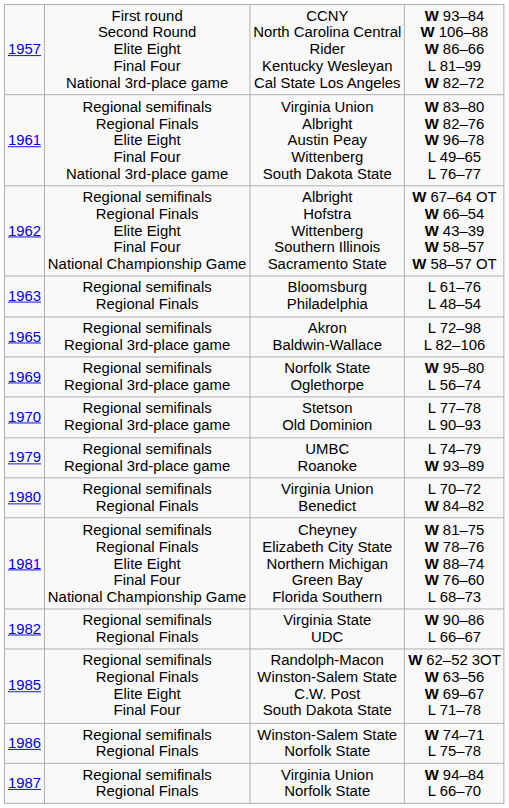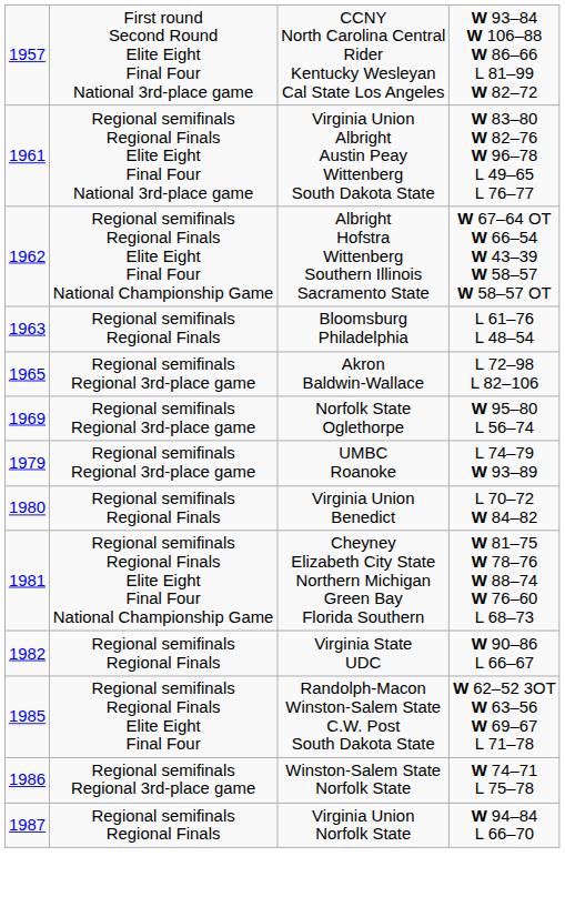 <table class="wikitable">
 <tr align="center">
 <td><a href='#'>1957</a></td>
 <td>First round<br>Second Round<br>Elite Eight<br>Final Four<br>National 3rd-place game</td>
 <td>CCNY<br>North Carolina Central<br>Rider<br>Kentucky Wesleyan<br>Cal State Los Angeles</td>
 <td><strong>W</strong> 93–84<br><strong>W</strong> 106–88<br><strong>W</strong> 86–66<br>L 81–99<br><strong>W</strong> 82–72</td>
 </tr>
 <tr align="center">
 <td><a href='#'>1961</a></td>
 <td>Regional semifinals<br>Regional Finals<br>Elite Eight<br>Final Four<br>National 3rd-place game</td>
 <td>Virginia Union<br>Albright<br>Austin Peay<br>Wittenberg<br>South Dakota State</td>
 <td><strong>W</strong> 83–80<br><strong>W</strong> 82–76<br><strong>W</strong> 96–78<br>L 49–65<br>L 76–77</td>
 </tr>
 <tr align="center">
 <td><a href='#'>1962</a></td>
 <td>Regional semifinals<br>Regional Finals<br>Elite Eight<br>Final Four<br>National Championship Game</td>
 <td>Albright<br>Hofstra<br>Wittenberg<br>Southern Illinois<br>Sacramento State</td>
 <td><strong>W</strong> 67–64 OT<br><strong>W</strong> 66–54<br><strong>W</strong> 43–39<br><strong>W</strong> 58–57<br><strong>W</strong> 58–57 OT</td>
 </tr>
 <tr align="center">
 <td><a href='#'>1963</a></td>
 <td>Regional semifinals<br>Regional Finals</td>
 <td>Bloomsburg<br>Philadelphia</td>
 <td>L 61–76<br>L 48–54</td>
 </tr>
 <tr align="center">
 <td><a href='#'>1965</a></td>
 <td>Regional semifinals<br>Regional 3rd-place game</td>
 <td>Akron<br>Baldwin-Wallace</td>
 <td>L 72–98<br>L 82–106</td>
 </tr>
 <tr align="center">
 <td><a href='#'>1969</a></td>
 <td>Regional semifinals<br>Regional 3rd-place game</td>
 <td>Norfolk State<br>Oglethorpe</td>
 <td><strong>W</strong> 95–80<br>L 56–74</td>
 </tr>
 <tr align="center">
-<td><a href='#'>1970</a></td>
-<td>Regional semifinals<br>Regional 3rd-place game</td>
-<td>Stetson<br>Old Dominion</td>
-<td>L 77–78<br>L 90–93</td>
-</tr>
-<tr align="center">
 <td><a href='#'>1979</a></td>
 <td>Regional semifinals<br>Regional 3rd-place game</td>
 <td>UMBC<br>Roanoke</td>
 <td>L 74–79<br><strong>W</strong> 93–89</td>
 </tr>
 <tr align="center">
 <td><a href='#'>1980</a></td>
 <td>Regional semifinals<br>Regional Finals</td>
 <td>Virginia Union<br>Benedict</td>
 <td>L 70–72<br><strong>W</strong> 84–82</td>
 </tr>
 <tr align="center">
 <td><a href='#'>1981</a></td>
 <td>Regional semifinals<br>Regional Finals<br>Elite Eight<br>Final Four<br>National Championship Game</td>
 <td>Cheyney<br>Elizabeth City State<br>Northern Michigan<br>Green Bay<br>Florida Southern</td>
 <td><strong>W</strong> 81–75<br><strong>W</strong> 78–76<br><strong>W</strong> 88–74<br><strong>W</strong> 76–60<br>L 68–73</td>
 </tr>
 <tr align="center">
 <td><a href='#'>1982</a></td>
 <td>Regional semifinals<br>Regional Finals</td>
 <td>Virginia State<br>UDC</td>
 <td><strong>W</strong> 90–86<br>L 66–67</td>
 </tr>
 <tr align="center">
 <td><a href='#'>1985</a></td>
 <td>Regional semifinals<br>Regional Finals<br>Elite Eight<br>Final Four</td>
 <td>Randolph-Macon<br>Winston-Salem State<br>C.W. Post<br>South Dakota State</td>
 <td><strong>W</strong> 62–52 3OT<br><strong>W</strong> 63–56<br><strong>W</strong> 69–67<br>L 71–78</td>
 </tr>
 <tr align="center">
 <td><a href='#'>1986</a></td>
-<td>Regional semifinals<br>Regional Finals</td>
+<td>Regional semifinals<br>Regional 3rd-place game</td>
 <td>Winston-Salem State<br>Norfolk State</td>
 <td><strong>W</strong> 74–71<br>L 75–78</td>
 </tr>
 <tr align="center">
 <td><a href='#'>1987</a></td>
 <td>Regional semifinals<br>Regional Finals</td>
 <td>Virginia Union<br>Norfolk State</td>
 <td><strong>W</strong> 94–84<br>L 66–70</td>
 </tr>
 </table>
